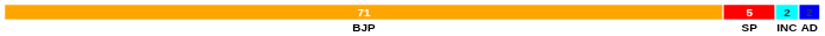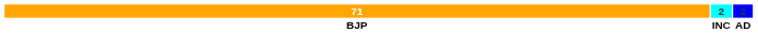 <table style="width:88%; text-align:center;">
 <tr style="color:white;">
 <td style="background:orange; width:88.75%;"><strong>71</strong></td>
-<td style="background:red; width:6.25%;"><strong>5</strong></td>
 <td style="background:aqua; color:#333; width:2.5%;"><strong>2</strong></td>
 <td style="background:blue; color:#333; width:2.5%;"><strong>2</strong></td>
 </tr>
 <tr>
 <td><span><strong>BJP</strong></span></td>
-<td><span><strong>SP</strong></span></td>
 <td><span><strong>INC</strong></span></td>
 <td><span><strong>AD</strong></span></td>
 </tr>
 </table>
